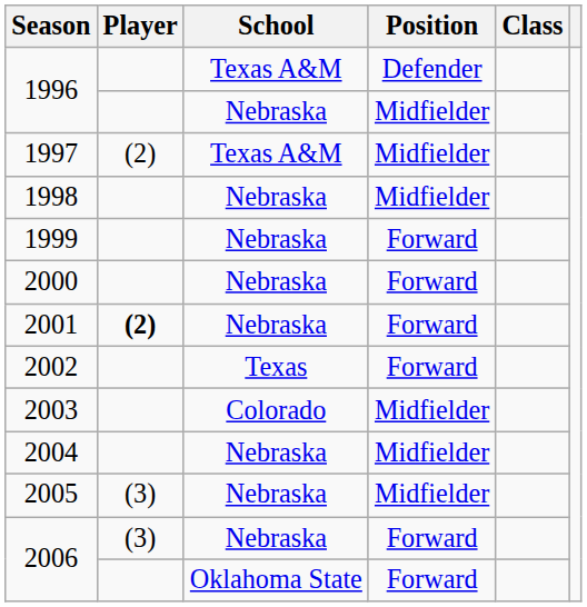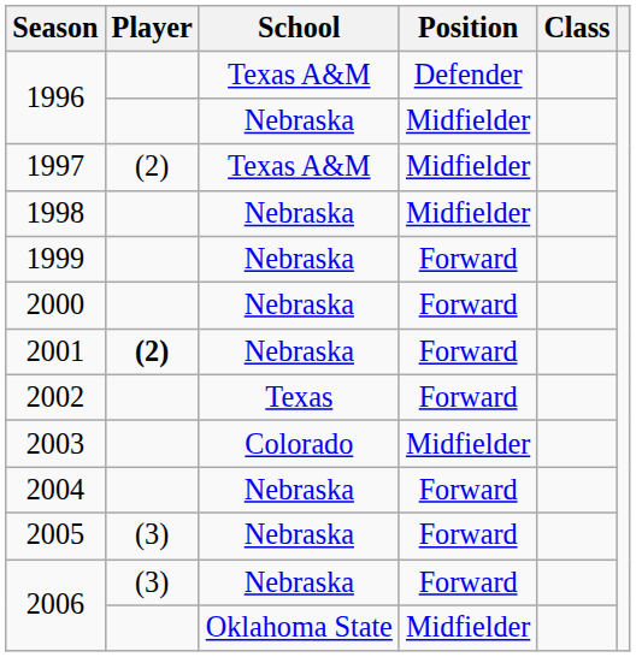 <table class="wikitable sortable" style="text-align: center;">
 <tr>
 <th>Season</th>
 <th>Player</th>
 <th>School</th>
 <th>Position</th>
 <th>Class</th>
 <th class="unsortable"></th>
 </tr>
 <tr>
 <td rowspan=2>1996</td>
 <td></td>
 <td><a href='#'>Texas A&M</a></td>
 <td><a href='#'>Defender</a></td>
 <td></td>
 <td rowspan=13></td>
 </tr>
 <tr>
 <td></td>
 <td><a href='#'>Nebraska</a></td>
 <td><a href='#'>Midfielder</a></td>
 <td></td>
 </tr>
 <tr>
 <td>1997</td>
 <td> (2)</td>
 <td><a href='#'>Texas A&M</a></td>
 <td><a href='#'>Midfielder</a></td>
 <td></td>
 </tr>
 <tr>
 <td>1998</td>
 <td></td>
 <td><a href='#'>Nebraska</a></td>
 <td><a href='#'>Midfielder</a></td>
 <td></td>
 </tr>
 <tr>
 <td>1999</td>
 <td></td>
 <td><a href='#'>Nebraska</a></td>
 <td><a href='#'>Forward</a></td>
 <td></td>
 </tr>
 <tr>
 <td>2000</td>
 <td></td>
 <td><a href='#'>Nebraska</a></td>
 <td><a href='#'>Forward</a></td>
 <td></td>
 </tr>
 <tr>
 <td>2001</td>
 <td><strong> (2)</strong></td>
 <td><a href='#'>Nebraska</a></td>
 <td><a href='#'>Forward</a></td>
 <td></td>
 </tr>
 <tr>
 <td>2002</td>
 <td></td>
 <td><a href='#'>Texas</a></td>
 <td><a href='#'>Forward</a></td>
 <td></td>
 </tr>
 <tr>
 <td>2003</td>
 <td></td>
 <td><a href='#'>Colorado</a></td>
 <td><a href='#'>Midfielder</a></td>
 <td></td>
 </tr>
 <tr>
 <td>2004</td>
 <td></td>
 <td><a href='#'>Nebraska</a></td>
-<td><a href='#'>Midfielder</a></td>
+<td><a href='#'>Forward</a></td>
 <td></td>
 </tr>
 <tr>
 <td>2005</td>
 <td> (3)</td>
 <td><a href='#'>Nebraska</a></td>
-<td><a href='#'>Midfielder</a></td>
+<td><a href='#'>Forward</a></td>
 <td></td>
 </tr>
 <tr>
 <td rowspan=2>2006</td>
 <td> (3)</td>
 <td><a href='#'>Nebraska</a></td>
 <td><a href='#'>Forward</a></td>
 <td></td>
 </tr>
 <tr>
 <td></td>
 <td><a href='#'>Oklahoma State</a></td>
-<td><a href='#'>Forward</a></td>
+<td><a href='#'>Midfielder</a></td>
 <td></td>
 </tr>
 </table>
